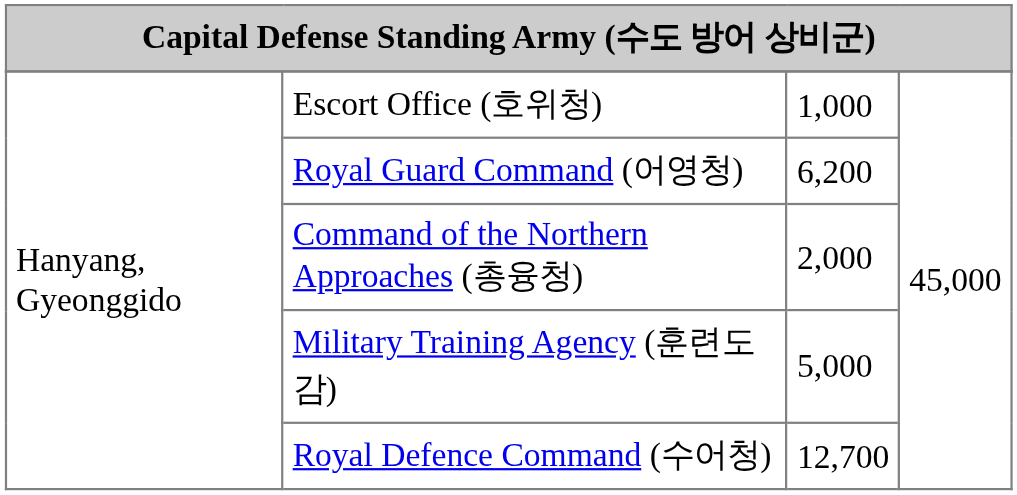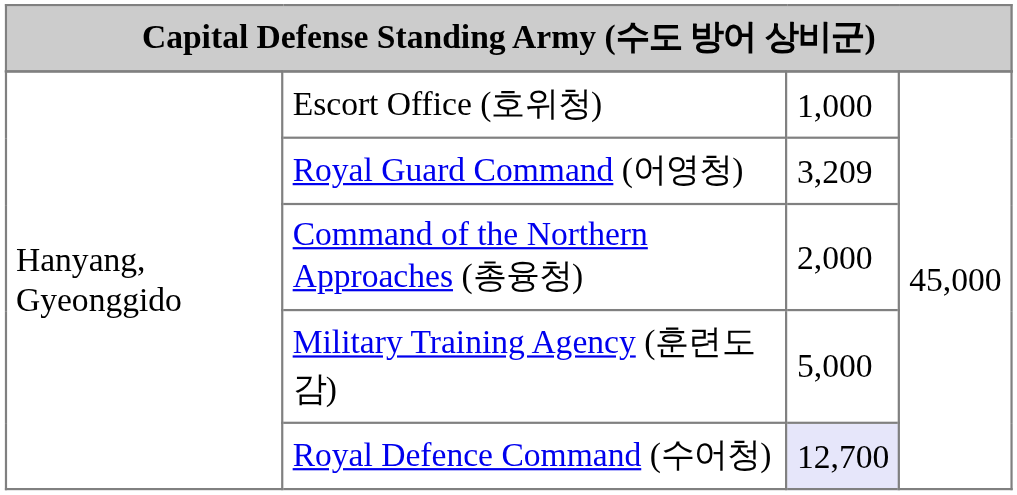 <table class="toccolours" border="1" cellpadding="4" style="float: right; margin: 0 0 1em 1em; width: 30em; border-collapse: collapse; font-size: 95%; clear: right;">
 <tr>
 <th colspan="5" align="center" bgcolor="#CCCCCC">Capital Defense Standing Army (수도 방어 상비군)</th>
 </tr>
 <tr>
 </tr>
 <tr>
 <td rowspan="5">Hanyang, Gyeonggido</td>
 <td>Escort Office (호위청)</td>
 <td>1,000</td>
 <td rowspan="5">45,000</td>
 </tr>
 <tr>
 <td><a href='#'>Royal Guard Command</a> (어영청)</td>
-<td>6,200</td>
+<td>3,209</td>
 </tr>
 <tr>
 <td><a href='#'>Command of the Northern Approaches</a> (총융청)</td>
 <td>2,000</td>
 </tr>
 <tr>
 <td><a href='#'>Military Training Agency</a> (훈련도감)</td>
 <td>5,000</td>
 </tr>
 <tr>
 <td><a href='#'>Royal Defence Command</a> (수어청)</td>
-<td>12,700</td>
+<td style="background: lavender;">12,700</td>
 </tr>
 </table>
